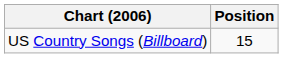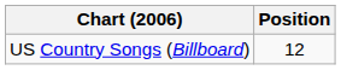 <table class="wikitable sortable">
 <tr>
 <th scope="col">Chart (2006)</th>
 <th scope="col">Position</th>
 </tr>
 <tr>
 <td>US <a href='#'>Country Songs</a> (<em><a href='#'>Billboard</a></em>)</td>
-<td align="center">15</td>
+<td align="center">12</td>
 </tr>
 </table>
